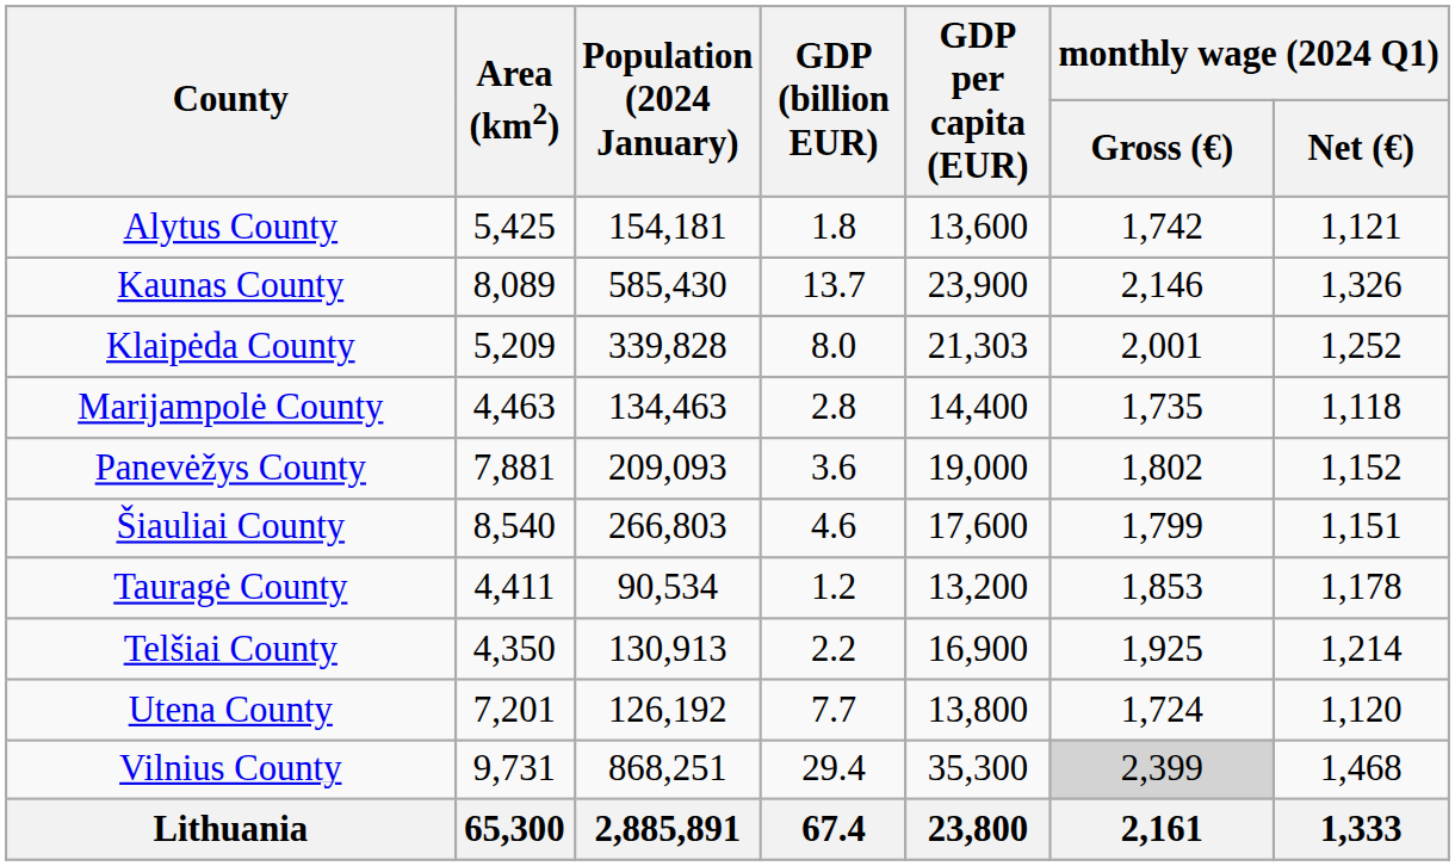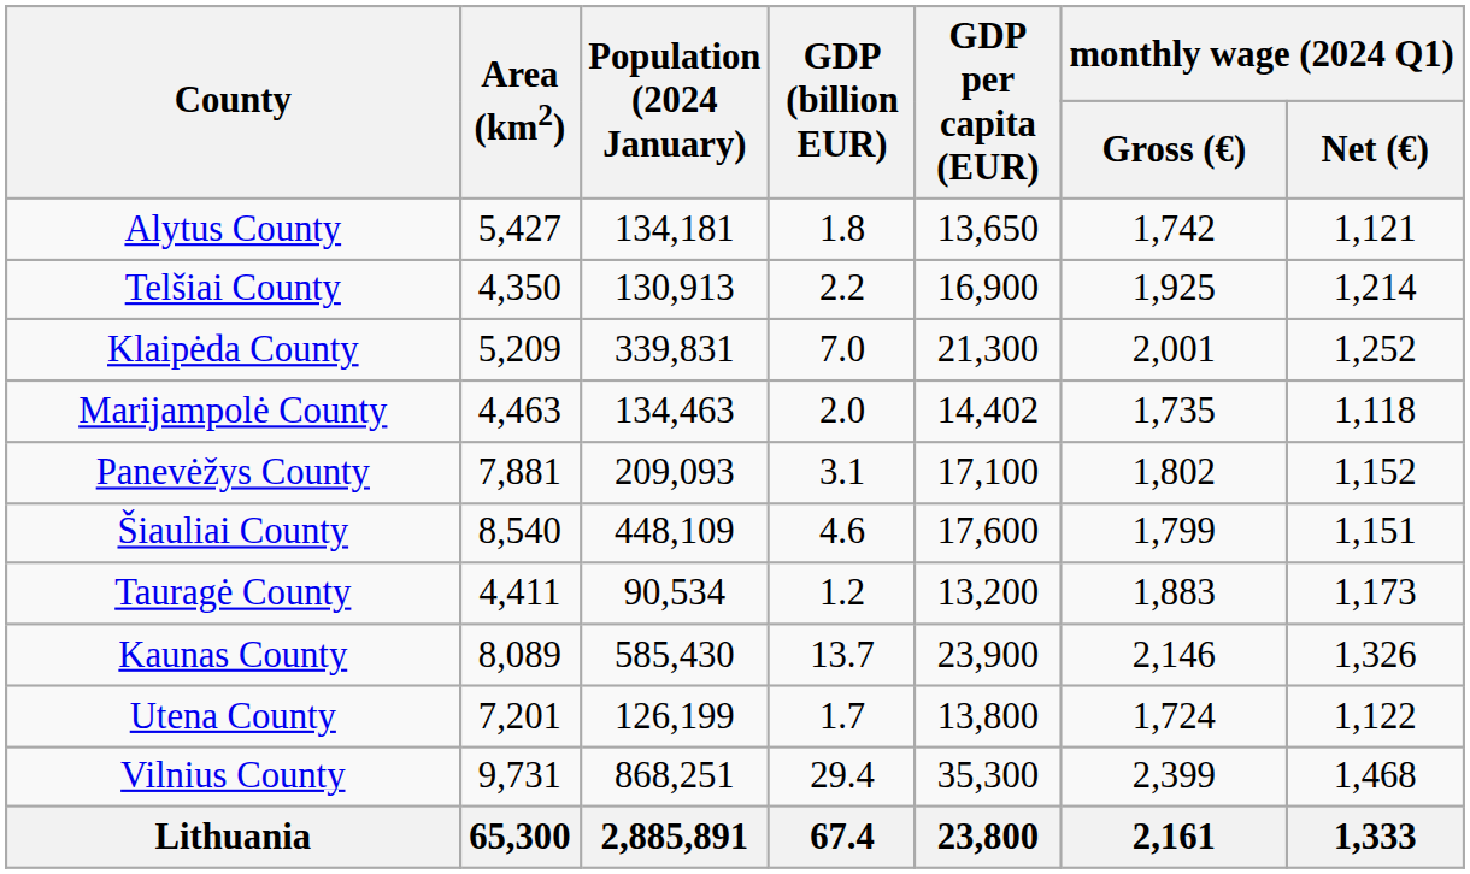 <table class="sortable wikitable" style="text-align:center; font-size:90%;">
 <tr>
 <th rowspan=2 style="width:170px;">County</th>
 <th rowspan=2 style="width:40px;">Area<br>(km<sup>2</sup>)</th>
 <th rowspan=2 style="width:50px;">Population (2024 January)</th>
 <th rowspan=2 style="width:50px;">GDP (billion EUR)</th>
 <th rowspan=2 style="width:50px;">GDP per capita (EUR)</th>
 <th colspan=2> monthly wage (2024 Q1)</th>
 </tr>
 <tr>
 <th>Gross (€)</th>
 <th>Net (€)</th>
 </tr>
 <tr>
 <td><a href='#'>Alytus County</a></td>
-<td>5,425</td>
-<td>154,181</td>
+<td>5,427</td>
+<td>134,181</td>
 <td>1.8</td>
-<td>13,600</td>
+<td>13,650</td>
 <td>1,742</td>
 <td>1,121</td>
+</tr>
+<tr>
+<td><a href='#'>Telšiai County</a></td>
+<td>4,350</td>
+<td>130,913</td>
+<td>2.2</td>
+<td>16,900</td>
+<td>1,925</td>
+<td>1,214</td>
+</tr>
+<tr>
+<td><a href='#'>Klaipėda County</a></td>
+<td>5,209</td>
+<td>339,831</td>
+<td>7.0</td>
+<td>21,300</td>
+<td>2,001</td>
+<td>1,252</td>
+</tr>
+<tr>
+<td><a href='#'>Marijampolė County</a></td>
+<td>4,463</td>
+<td>134,463</td>
+<td>2.0</td>
+<td>14,402</td>
+<td>1,735</td>
+<td>1,118</td>
+</tr>
+<tr>
+<td><a href='#'>Panevėžys County</a></td>
+<td>7,881</td>
+<td>209,093</td>
+<td>3.1</td>
+<td>17,100</td>
+<td>1,802</td>
+<td>1,152</td>
+</tr>
+<tr>
+<td><a href='#'>Šiauliai County</a></td>
+<td>8,540</td>
+<td>448,109</td>
+<td>4.6</td>
+<td>17,600</td>
+<td>1,799</td>
+<td>1,151</td>
+</tr>
+<tr>
+<td><a href='#'>Tauragė County</a></td>
+<td>4,411</td>
+<td>90,534</td>
+<td>1.2</td>
+<td>13,200</td>
+<td>1,883</td>
+<td>1,173</td>
 </tr>
 <tr>
 <td><a href='#'>Kaunas County</a></td>
 <td>8,089</td>
 <td>585,430</td>
 <td>13.7</td>
 <td>23,900</td>
 <td>2,146</td>
 <td>1,326</td>
 </tr>
 <tr>
-<td><a href='#'>Klaipėda County</a></td>
-<td>5,209</td>
-<td>339,828</td>
-<td>8.0</td>
-<td>21,303</td>
-<td>2,001</td>
-<td>1,252</td>
-</tr>
-<tr>
-<td><a href='#'>Marijampolė County</a></td>
-<td>4,463</td>
-<td>134,463</td>
-<td>2.8</td>
-<td>14,400</td>
-<td>1,735</td>
-<td>1,118</td>
-</tr>
-<tr>
-<td><a href='#'>Panevėžys County</a></td>
-<td>7,881</td>
-<td>209,093</td>
-<td>3.6</td>
-<td>19,000</td>
-<td>1,802</td>
-<td>1,152</td>
-</tr>
-<tr>
-<td><a href='#'>Šiauliai County</a></td>
-<td>8,540</td>
-<td>266,803</td>
-<td>4.6</td>
-<td>17,600</td>
-<td>1,799</td>
-<td>1,151</td>
-</tr>
-<tr>
-<td><a href='#'>Tauragė County</a></td>
-<td>4,411</td>
-<td>90,534</td>
-<td>1.2</td>
-<td>13,200</td>
-<td>1,853</td>
-<td>1,178</td>
-</tr>
-<tr>
-<td><a href='#'>Telšiai County</a></td>
-<td>4,350</td>
-<td>130,913</td>
-<td>2.2</td>
-<td>16,900</td>
-<td>1,925</td>
-<td>1,214</td>
-</tr>
-<tr>
 <td><a href='#'>Utena County</a></td>
 <td>7,201</td>
-<td>126,192</td>
-<td>7.7</td>
+<td>126,199</td>
+<td>1.7</td>
 <td>13,800</td>
 <td>1,724</td>
-<td>1,120</td>
+<td>1,122</td>
 </tr>
 <tr>
 <td><a href='#'>Vilnius County</a></td>
 <td>9,731</td>
 <td>868,251</td>
 <td>29.4</td>
 <td>35,300</td>
-<td style="background: lightgrey;">2,399</td>
+<td>2,399</td>
 <td>1,468</td>
 </tr>
 <tr>
 <th>Lithuania</th>
 <th>65,300</th>
 <th>2,885,891</th>
 <th>67.4</th>
 <th>23,800</th>
 <th>2,161</th>
 <th>1,333</th>
 </tr>
 </table>
